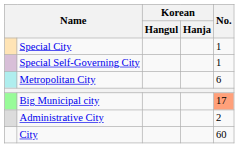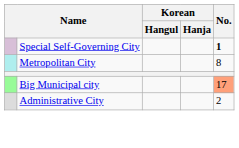 <table class=wikitable>
 <tr>
 <th rowspan=2 colspan=2>Name</th>
 <th colspan=2>Korean</th>
 <th rowspan=2>No.</th>
 </tr>
 <tr>
 <th>Hangul</th>
 <th>Hanja</th>
 </tr>
 <tr>
-<td bgcolor="Moccasin">   </td>
-<td><a href='#'>Special City</a></td>
-<td></td>
-<td></td>
-<td>1</td>
-</tr>
-<tr>
 <td bgcolor="Thistle">   </td>
 <td><a href='#'>Special Self-Governing City</a></td>
 <td></td>
 <td></td>
-<td>1</td>
+<td><strong>1</strong></td>
 </tr>
 <tr>
 <td bgcolor="PaleTurquoise">   </td>
 <td><a href='#'>Metropolitan City</a></td>
 <td></td>
 <td></td>
-<td>6</td>
+<td>8</td>
 </tr>
 <tr>
 <th colspan=5></th>
 </tr>
 <tr>
 <td bgcolor="PaleGreen">   </td>
 <td><a href='#'>Big Municipal city</a></td>
 <td></td>
 <td></td>
 <td style="background: lightsalmon;">17</td>
 </tr>
 <tr>
 <td bgcolor="Gainsboro">   </td>
 <td><a href='#'>Administrative City</a></td>
 <td></td>
 <td></td>
 <td>2</td>
 </tr>
-<tr>
-<td>   </td>
-<td><a href='#'>City</a></td>
-<td></td>
-<td></td>
-<td>60</td>
-</tr>
 </table>
